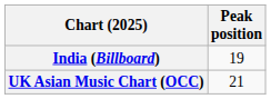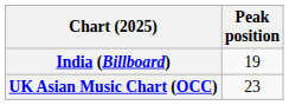 <table class="wikitable sortable plainrowheaders" style="text-align:center">
 <tr>
 <th scope="col">Chart (2025)</th>
 <th scope="col">Peak<br>position</th>
 </tr>
 <tr>
 <th scope="row"><a href='#'>India</a> (<em><a href='#'>Billboard</a></em>)</th>
 <td>19</td>
 </tr>
 <tr>
 <th scope="row"><a href='#'>UK Asian Music Chart</a> (<a href='#'>OCC</a>)</th>
-<td>21</td>
+<td>23</td>
 </tr>
 </table>
